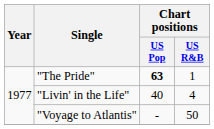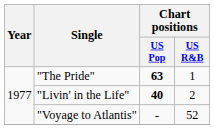 <table class="wikitable" style="text-align:center;">
 <tr>
 <th rowspan="2">Year</th>
 <th rowspan="2">Single</th>
 <th colspan="2">Chart positions</th>
 </tr>
 <tr style="font-size:smaller;">
 <th width="40"><a href='#'>US<br>Pop</a></th>
 <th width="40"><a href='#'>US<br>R&B</a></th>
 </tr>
 <tr>
 <td rowspan="3">1977</td>
 <td align="left">"The Pride"</td>
 <td><strong>63</strong></td>
 <td>1</td>
 </tr>
 <tr>
 <td align="left">"Livin' in the Life"</td>
-<td>40</td>
-<td>4</td>
+<td><strong>40</strong></td>
+<td>2</td>
 </tr>
 <tr>
 <td align="left">"Voyage to Atlantis"</td>
 <td>-</td>
-<td>50</td>
+<td>52</td>
 </tr>
 <tr>
 </tr>
 </table>
